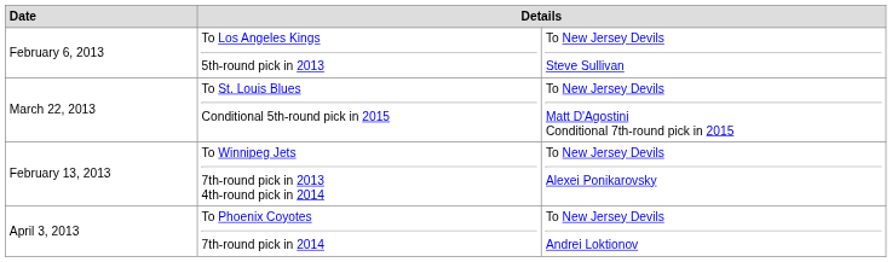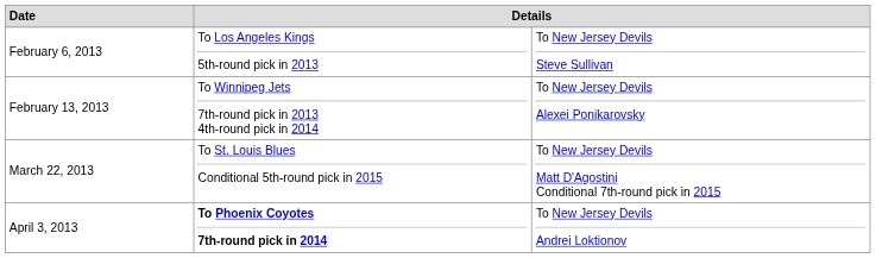 <table border="1"  cellpadding="5" style="border-collapse:collapse; width:90%;">
 <tr style="background:#ddd;">
 <th style="text-align:left;">Date</th>
 <th colspan="2">Details</th>
 </tr>
 <tr>
 <td>February 6, 2013</td>
 <td valign="top">To <a href='#'>Los Angeles Kings</a> <hr>5th-round pick in <a href='#'>2013</a></td>
 <td valign="top">To <a href='#'>New Jersey Devils</a> <hr><a href='#'>Steve Sullivan</a></td>
 </tr>
 <tr>
+<td>February 13, 2013</td>
+<td valign="top">To <a href='#'>Winnipeg Jets</a> <hr>7th-round pick in <a href='#'>2013</a><br>4th-round pick in <a href='#'>2014</a></td>
+<td valign="top">To <a href='#'>New Jersey Devils</a> <hr><a href='#'>Alexei Ponikarovsky</a></td>
+</tr>
+<tr>
 <td>March 22, 2013</td>
 <td valign="top">To <a href='#'>St. Louis Blues</a> <hr>Conditional 5th-round pick in <a href='#'>2015</a></td>
 <td valign="top">To <a href='#'>New Jersey Devils</a> <hr><a href='#'>Matt D'Agostini</a><br>Conditional 7th-round pick in <a href='#'>2015</a></td>
 </tr>
 <tr>
-<td>February 13, 2013</td>
-<td valign="top">To <a href='#'>Winnipeg Jets</a> <hr>7th-round pick in <a href='#'>2013</a><br>4th-round pick in <a href='#'>2014</a></td>
-<td valign="top">To <a href='#'>New Jersey Devils</a> <hr><a href='#'>Alexei Ponikarovsky</a></td>
-</tr>
-<tr>
 <td>April 3, 2013</td>
-<td valign="top">To <a href='#'>Phoenix Coyotes</a> <hr>7th-round pick in <a href='#'>2014</a></td>
+<td valign="top"><strong>To <a href='#'>Phoenix Coyotes</a> <hr>7th-round pick in <a href='#'>2014</a></strong></td>
 <td valign="top">To <a href='#'>New Jersey Devils</a> <hr><a href='#'>Andrei Loktionov</a></td>
 </tr>
 </table>
